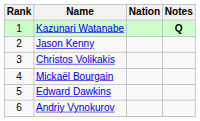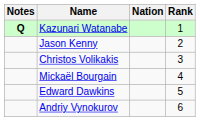 <table class="wikitable sortable" style="text-align:center">
 <tr>
-<th>Rank</th>
+<th>Notes</th>
 <th>Name</th>
 <th>Nation</th>
-<th>Notes</th>
+<th>Rank</th>
 </tr>
 <tr bgcolor=ccffcc>
-<td>1</td>
+<td><strong>Q</strong></td>
 <td align=left><a href='#'>Kazunari Watanabe</a></td>
 <td align=left></td>
-<td><strong>Q</strong></td>
+<td>1</td>
 </tr>
 <tr>
-<td>2</td>
+<td></td>
 <td align=left><a href='#'>Jason Kenny</a></td>
 <td align=left></td>
-<td></td>
+<td>2</td>
 </tr>
 <tr>
-<td>3</td>
+<td></td>
 <td align=left><a href='#'>Christos Volikakis</a></td>
 <td align=left></td>
-<td></td>
+<td>3</td>
 </tr>
 <tr>
-<td>4</td>
+<td></td>
 <td align=left><a href='#'>Mickaël Bourgain</a></td>
 <td align=left></td>
-<td></td>
+<td>4</td>
 </tr>
 <tr>
-<td>5</td>
+<td></td>
 <td align=left><a href='#'>Edward Dawkins</a></td>
 <td align=left></td>
-<td></td>
+<td>5</td>
 </tr>
 <tr>
-<td>6</td>
+<td></td>
 <td align=left><a href='#'>Andriy Vynokurov</a></td>
 <td align=left></td>
-<td></td>
+<td>6</td>
 </tr>
 </table>
